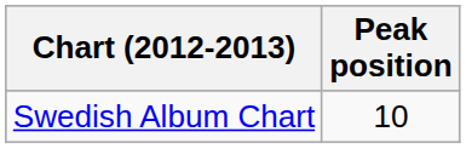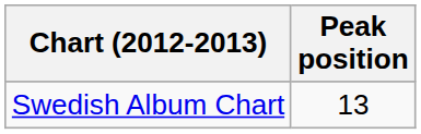 <table class="wikitable">
 <tr>
 <th align="center">Chart (2012-2013)</th>
 <th align="center">Peak<br>position</th>
 </tr>
 <tr>
 <td align="left"><a href='#'>Swedish Album Chart</a></td>
-<td align="center">10</td>
+<td align="center">13</td>
 </tr>
 </table>
